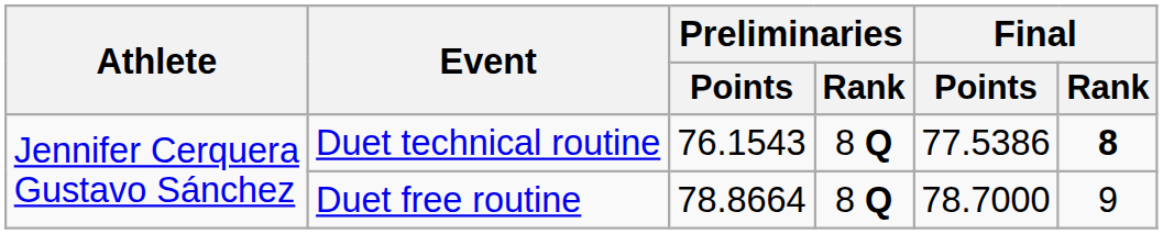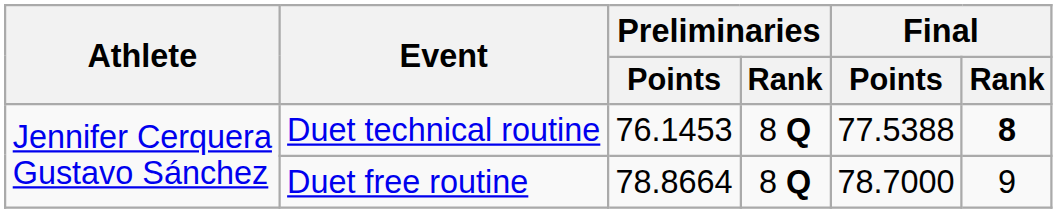 <table class=wikitable style="font-size:90%">
 <tr>
 <th rowspan="2">Athlete</th>
 <th rowspan="2">Event</th>
 <th colspan="2">Preliminaries</th>
 <th colspan="2">Final</th>
 </tr>
 <tr style="font-size:95%">
 <th>Points</th>
 <th>Rank</th>
 <th>Points</th>
 <th>Rank</th>
 </tr>
 <tr align=center>
 <td align=left rowspan=2><a href='#'>Jennifer Cerquera</a><br><a href='#'>Gustavo Sánchez</a></td>
 <td align=left><a href='#'>Duet technical routine</a></td>
-<td>76.1543</td>
+<td>76.1453</td>
 <td>8 <strong>Q</strong></td>
-<td>77.5386</td>
+<td>77.5388</td>
 <td><strong>8</strong></td>
 </tr>
 <tr align=center>
 <td align=left><a href='#'>Duet free routine</a></td>
 <td>78.8664</td>
 <td>8 <strong>Q</strong></td>
 <td>78.7000</td>
 <td>9</td>
 </tr>
 </table>
